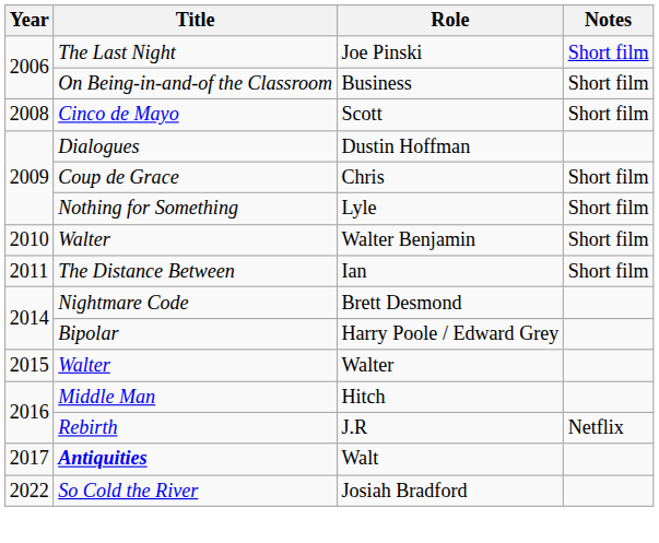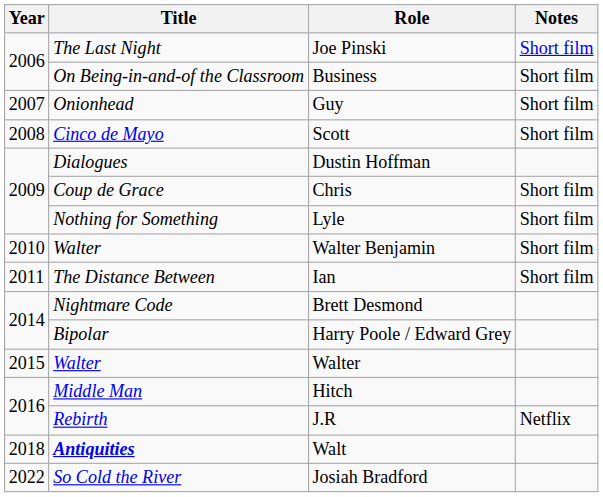 <table class="wikitable sortable">
 <tr>
 <th>Year</th>
 <th>Title</th>
 <th>Role</th>
 <th>Notes</th>
 </tr>
 <tr>
 <td rowspan="2">2006</td>
 <td><em>The Last Night</em></td>
 <td>Joe Pinski</td>
 <td><a href='#'>Short film</a></td>
 </tr>
 <tr>
 <td><em>On Being-in-and-of the Classroom</em></td>
 <td>Business</td>
+<td>Short film</td>
+</tr>
+<tr>
+<td>2007</td>
+<td><em>Onionhead</em></td>
+<td>Guy</td>
 <td>Short film</td>
 </tr>
 <tr>
 <td>2008</td>
 <td><em><a href='#'>Cinco de Mayo</a></em></td>
 <td>Scott</td>
 <td>Short film</td>
 </tr>
 <tr>
 <td rowspan="3">2009</td>
 <td><em>Dialogues</em></td>
 <td>Dustin Hoffman</td>
 <td></td>
 </tr>
 <tr>
 <td><em>Coup de Grace</em></td>
 <td>Chris</td>
 <td>Short film</td>
 </tr>
 <tr>
 <td><em>Nothing for Something</em></td>
 <td>Lyle</td>
 <td>Short film</td>
 </tr>
 <tr>
 <td>2010</td>
 <td><em>Walter</em></td>
 <td>Walter Benjamin</td>
 <td>Short film</td>
 </tr>
 <tr>
 <td>2011</td>
 <td><em>The Distance Between</em></td>
 <td>Ian</td>
 <td>Short film</td>
 </tr>
 <tr>
 <td rowspan="2">2014</td>
 <td><em>Nightmare Code</em></td>
 <td>Brett Desmond</td>
 <td></td>
 </tr>
 <tr>
 <td><em>Bipolar</em></td>
 <td>Harry Poole / Edward Grey</td>
 <td></td>
 </tr>
 <tr>
 <td>2015</td>
 <td><em><a href='#'>Walter</a></em></td>
 <td>Walter</td>
 <td></td>
 </tr>
 <tr>
 <td rowspan="2">2016</td>
 <td><em><a href='#'>Middle Man</a></em></td>
 <td>Hitch</td>
 <td></td>
 </tr>
 <tr>
 <td><em><a href='#'>Rebirth</a></em></td>
 <td>J.R</td>
 <td>Netflix</td>
 </tr>
 <tr>
-<td>2017</td>
+<td>2018</td>
 <td><strong><em><a href='#'>Antiquities</a></em></strong></td>
 <td>Walt</td>
 <td></td>
 </tr>
 <tr>
 <td>2022</td>
 <td><em><a href='#'>So Cold the River</a></em></td>
 <td>Josiah Bradford</td>
 <td></td>
 </tr>
 </table>
